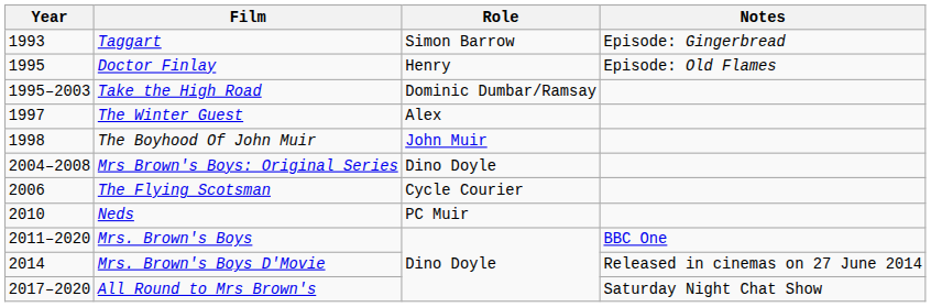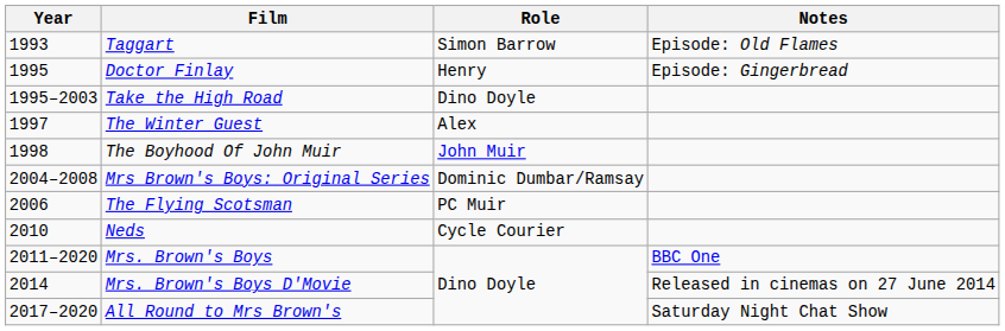 <table class="wikitable">
 <tr>
 <th>Year</th>
 <th>Film</th>
 <th>Role</th>
 <th>Notes</th>
 </tr>
 <tr>
 <td>1993</td>
 <td><em><a href='#'>Taggart</a></em></td>
 <td>Simon Barrow</td>
-<td>Episode: <em>Gingerbread</em></td>
+<td>Episode: <em>Old Flames</em></td>
 </tr>
 <tr>
 <td>1995</td>
 <td><em><a href='#'>Doctor Finlay</a></em></td>
 <td>Henry</td>
-<td>Episode: <em>Old Flames</em></td>
+<td>Episode: <em>Gingerbread</em></td>
 </tr>
 <tr>
 <td>1995–2003</td>
 <td><em><a href='#'>Take the High Road</a></em></td>
-<td>Dominic Dumbar/Ramsay</td>
+<td>Dino Doyle</td>
 <td></td>
 </tr>
 <tr>
 <td>1997</td>
 <td><em><a href='#'>The Winter Guest</a></em></td>
 <td>Alex</td>
 <td></td>
 </tr>
 <tr>
 <td>1998</td>
 <td><em>The Boyhood Of John Muir</em></td>
 <td><a href='#'>John Muir</a></td>
 <td></td>
 </tr>
 <tr>
 <td>2004–2008</td>
 <td><em><a href='#'>Mrs Brown's Boys: Original Series</a></em></td>
-<td>Dino Doyle</td>
+<td>Dominic Dumbar/Ramsay</td>
 <td></td>
 </tr>
 <tr>
 <td>2006</td>
 <td><em><a href='#'>The Flying Scotsman</a></em></td>
-<td>Cycle Courier</td>
+<td>PC Muir</td>
 <td></td>
 </tr>
 <tr>
 <td>2010</td>
 <td><em><a href='#'>Neds</a></em></td>
-<td>PC Muir</td>
+<td>Cycle Courier</td>
 <td></td>
 </tr>
 <tr>
 <td>2011–2020</td>
 <td><em><a href='#'>Mrs. Brown's Boys</a></em></td>
 <td rowspan=3>Dino Doyle</td>
 <td><a href='#'>BBC One</a></td>
 </tr>
 <tr>
 <td>2014</td>
 <td><em><a href='#'>Mrs. Brown's Boys D'Movie</a></em></td>
 <td>Released in cinemas on 27 June 2014</td>
 </tr>
 <tr>
 <td>2017–2020</td>
 <td><em><a href='#'>All Round to Mrs Brown's</a></em></td>
 <td>Saturday Night Chat Show</td>
 </tr>
 </table>
